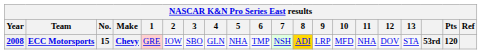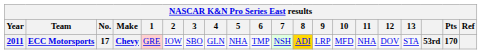 <table class="wikitable" style="text-align:center; font-size:75%">
 <tr>
 <th colspan=45><a href='#'>NASCAR K&N Pro Series East</a> results</th>
 </tr>
 <tr>
 <th>Year</th>
 <th>Team</th>
 <th>No.</th>
 <th>Make</th>
 <th>1</th>
 <th>2</th>
 <th>3</th>
 <th>4</th>
 <th>5</th>
 <th>6</th>
 <th>7</th>
 <th>8</th>
 <th>9</th>
 <th>10</th>
 <th>11</th>
 <th>12</th>
 <th>13</th>
 <th></th>
 <th>Pts</th>
 <th>Ref</th>
 </tr>
 <tr>
-<th><a href='#'>2008</a></th>
+<th><a href='#'>2011</a></th>
 <th><a href='#'>ECC Motorsports</a></th>
-<th>15</th>
+<th>17</th>
 <th><a href='#'>Chevy</a></th>
 <td style="background:#FFCFCF;"><a href='#'>GRE</a><br></td>
 <td><a href='#'>IOW</a></td>
 <td><a href='#'>SBO</a></td>
 <td><a href='#'>GLN</a></td>
 <td><a href='#'>NHA</a></td>
 <td><a href='#'>TMP</a></td>
 <td style="background:#DFFFDF;"><a href='#'>NSH</a><br></td>
 <td style="background: gold;"><a href='#'>ADI</a></td>
 <td><a href='#'>LRP</a></td>
 <td><a href='#'>MFD</a></td>
 <td><a href='#'>NHA</a></td>
 <td><a href='#'>DOV</a></td>
 <td><a href='#'>STA</a></td>
 <th>53rd</th>
-<th>120</th>
+<th>170</th>
 <th></th>
 </tr>
 </table>
